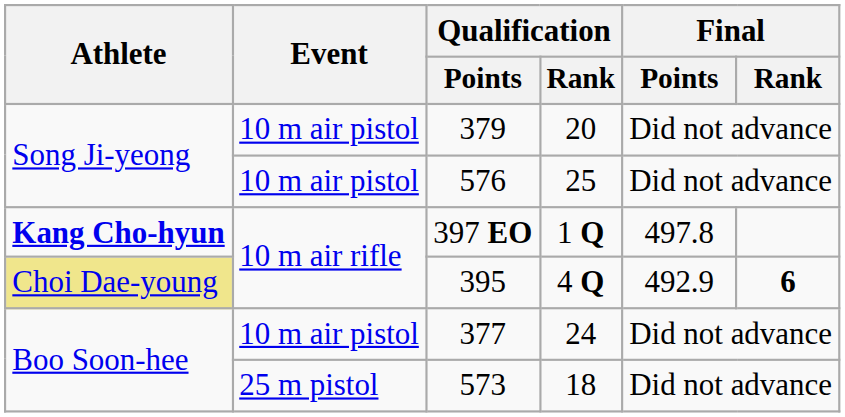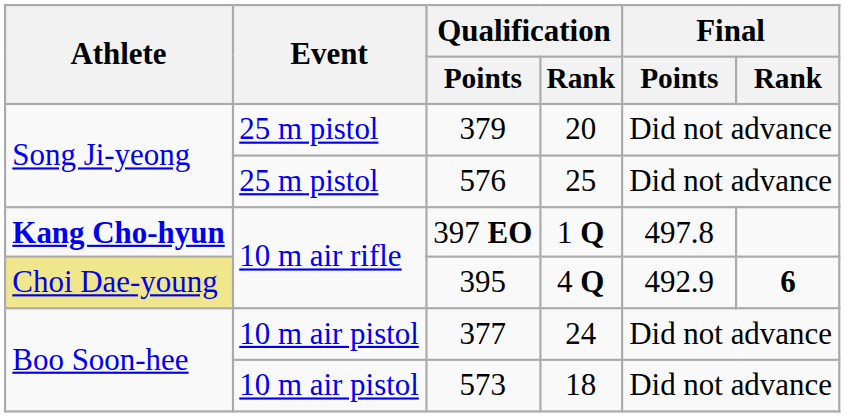 <table class="wikitable" style="font-size:90%">
 <tr>
 <th rowspan="2">Athlete</th>
 <th rowspan="2">Event</th>
 <th colspan=2>Qualification</th>
 <th colspan=2>Final</th>
 </tr>
 <tr style="font-size:95%">
 <th>Points</th>
 <th>Rank</th>
 <th>Points</th>
 <th>Rank</th>
 </tr>
 <tr style="text-align: center;">
 <td style="text-align: left;" rowspan=2><a href='#'>Song Ji-yeong</a></td>
-<td style="text-align: left;"><a href='#'>10 m air pistol</a></td>
+<td style="text-align: left;"><a href='#'>25 m pistol</a></td>
 <td>379</td>
 <td>20</td>
 <td colspan=2>Did not advance</td>
 </tr>
 <tr style="text-align: center;">
-<td style="text-align: left;"><a href='#'>10 m air pistol</a></td>
+<td style="text-align: left;"><a href='#'>25 m pistol</a></td>
 <td>576</td>
 <td>25</td>
 <td colspan=2>Did not advance</td>
 </tr>
 <tr style="text-align: center;">
 <td style="text-align: left;"><strong><a href='#'>Kang Cho-hyun</a></strong></td>
 <td style="text-align: left;" rowspan=2><a href='#'>10 m air rifle</a></td>
 <td>397 <strong>EO</strong></td>
 <td>1 <strong>Q</strong></td>
 <td>497.8</td>
 <td></td>
 </tr>
 <tr style="text-align: center;">
 <td style="background: khaki; text-align: left;"><a href='#'>Choi Dae-young</a></td>
 <td>395</td>
 <td>4 <strong>Q</strong></td>
 <td>492.9</td>
 <td><strong>6</strong></td>
 </tr>
 <tr style="text-align: center;">
 <td style="text-align: left;" rowspan=2><a href='#'>Boo Soon-hee</a></td>
 <td style="text-align: left;"><a href='#'>10 m air pistol</a></td>
 <td>377</td>
 <td>24</td>
 <td colspan=2>Did not advance</td>
 </tr>
 <tr style="text-align: center;">
-<td style="text-align: left;"><a href='#'>25 m pistol</a></td>
+<td style="text-align: left;"><a href='#'>10 m air pistol</a></td>
 <td>573</td>
 <td>18</td>
 <td colspan=2>Did not advance</td>
 </tr>
 </table>
